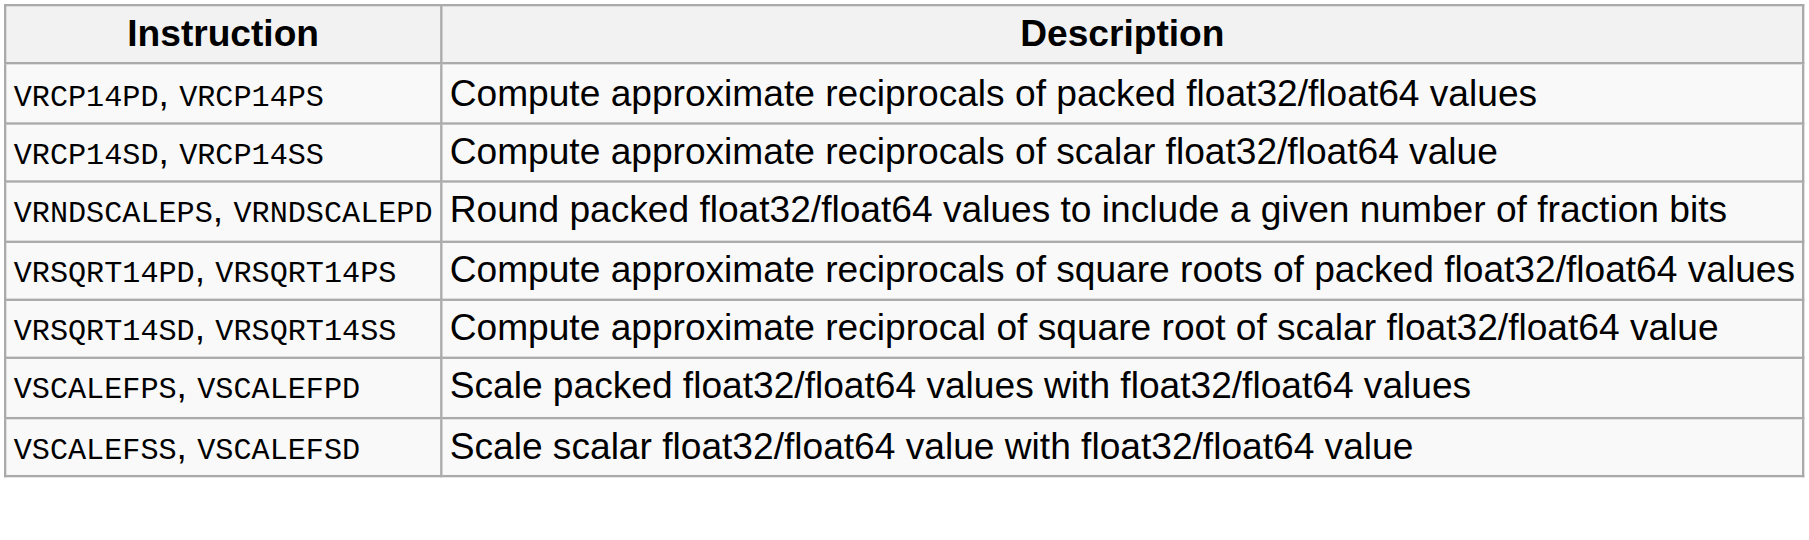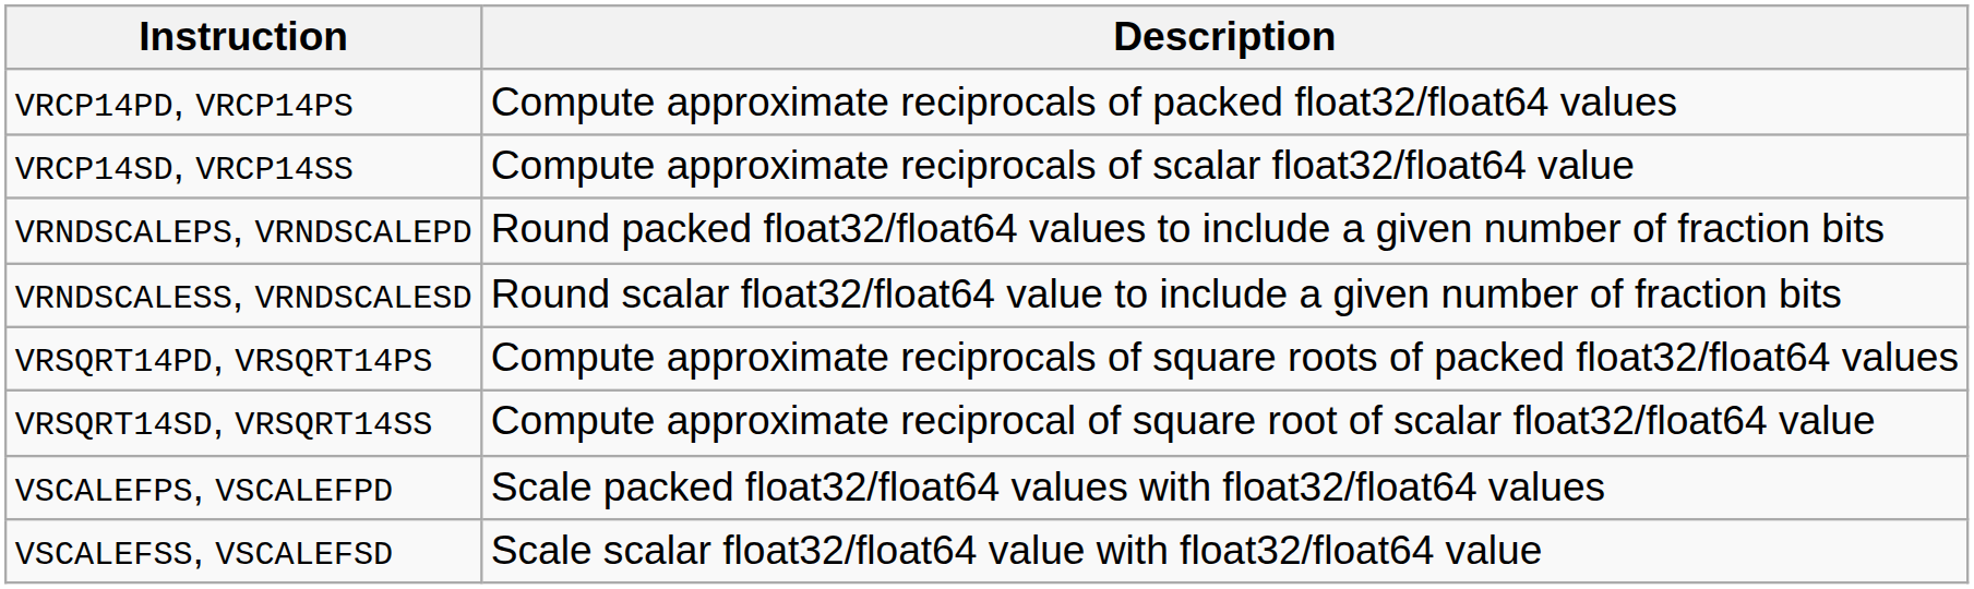 <table class="wikitable">
 <tr>
 <th scope="col">Instruction</th>
 <th scope="col">Description</th>
 </tr>
 <tr>
 <td><code>VRCP14PD</code>, <code>VRCP14PS</code></td>
 <td>Compute approximate reciprocals of packed float32/float64 values</td>
 </tr>
 <tr>
 <td><code>VRCP14SD</code>, <code>VRCP14SS</code></td>
 <td>Compute approximate reciprocals of scalar float32/float64 value</td>
 </tr>
 <tr>
 <td><code>VRNDSCALEPS</code>, <code>VRNDSCALEPD</code></td>
 <td>Round packed float32/float64 values to include a given number of fraction bits</td>
 </tr>
 <tr>
+<td><code>VRNDSCALESS</code>, <code>VRNDSCALESD</code></td>
+<td>Round scalar float32/float64 value to include a given number of fraction bits</td>
+</tr>
+<tr>
 <td><code>VRSQRT14PD</code>, <code>VRSQRT14PS</code></td>
 <td>Compute approximate reciprocals of square roots of packed float32/float64 values</td>
 </tr>
 <tr>
 <td><code>VRSQRT14SD</code>, <code>VRSQRT14SS</code></td>
 <td>Compute approximate reciprocal of square root of scalar float32/float64 value</td>
 </tr>
 <tr>
 <td><code>VSCALEFPS</code>, <code>VSCALEFPD</code></td>
 <td>Scale packed float32/float64 values with float32/float64 values</td>
 </tr>
 <tr>
 <td><code>VSCALEFSS</code>, <code>VSCALEFSD</code></td>
 <td>Scale scalar float32/float64 value with float32/float64 value</td>
 </tr>
 </table>
